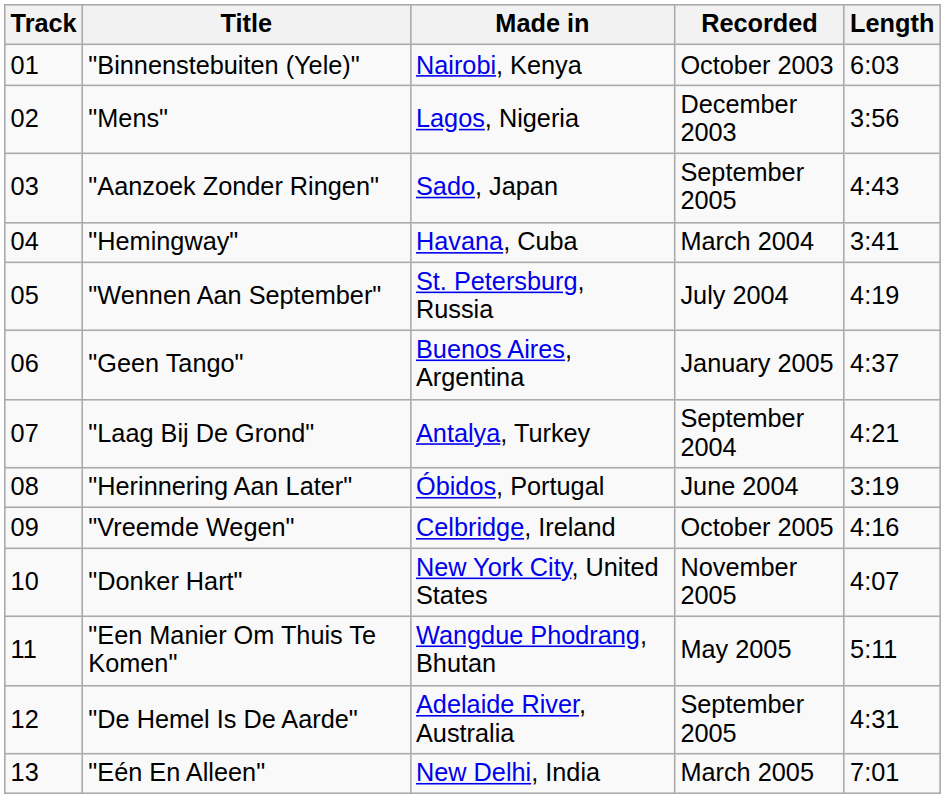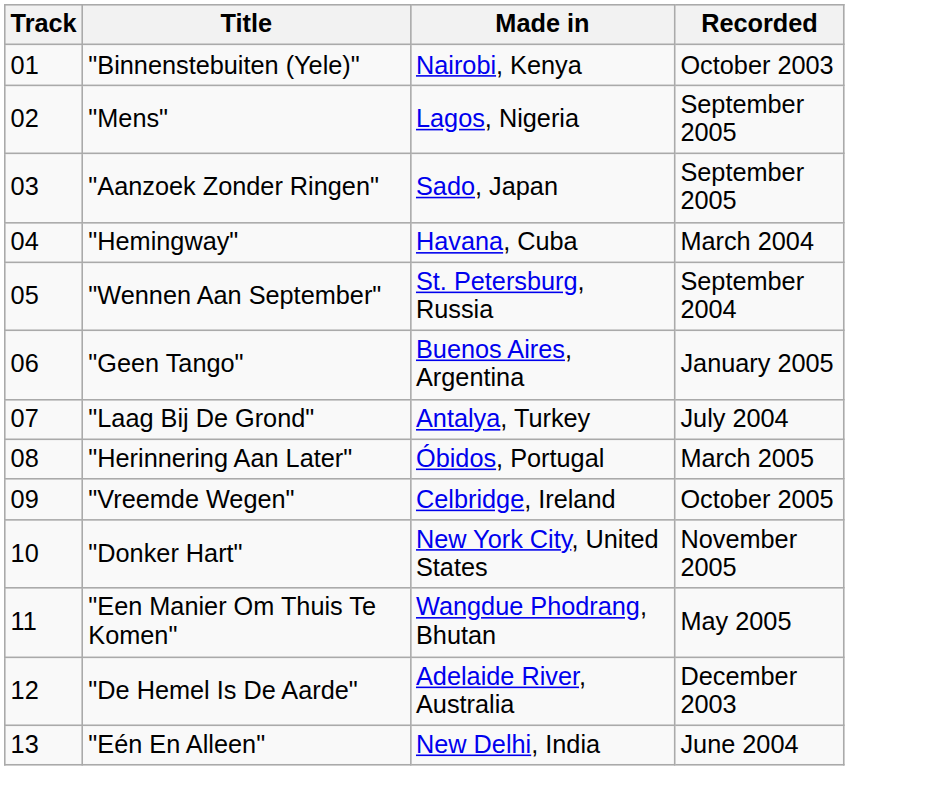 <table class="wikitable sortable">
 <tr>
 <th width="40px">Track</th>
 <th width="200px">Title</th>
 <th width="160px">Made in</th>
 <th width="100px">Recorded</th>
-<th width="50px">Length</th>
 </tr>
 <tr>
 <td>01</td>
 <td>"Binnenstebuiten (Yele)"</td>
 <td><a href='#'>Nairobi</a>, Kenya</td>
 <td>October 2003</td>
-<td>6:03</td>
 </tr>
 <tr>
 <td>02</td>
 <td>"Mens"</td>
 <td><a href='#'>Lagos</a>, Nigeria</td>
-<td>December 2003</td>
-<td>3:56</td>
+<td>September 2005</td>
 </tr>
 <tr>
 <td>03</td>
 <td>"Aanzoek Zonder Ringen"</td>
 <td><a href='#'>Sado</a>, Japan</td>
 <td>September 2005</td>
-<td>4:43</td>
 </tr>
 <tr>
 <td>04</td>
 <td>"Hemingway"</td>
 <td><a href='#'>Havana</a>, Cuba</td>
 <td>March 2004</td>
-<td>3:41</td>
 </tr>
 <tr>
 <td>05</td>
 <td>"Wennen Aan September"</td>
 <td><a href='#'>St. Petersburg</a>, Russia</td>
-<td>July 2004</td>
-<td>4:19</td>
+<td>September 2004</td>
 </tr>
 <tr>
 <td>06</td>
 <td>"Geen Tango"</td>
 <td><a href='#'>Buenos Aires</a>, Argentina</td>
 <td>January 2005</td>
-<td>4:37</td>
 </tr>
 <tr>
 <td>07</td>
 <td>"Laag Bij De Grond"</td>
 <td><a href='#'>Antalya</a>, Turkey</td>
-<td>September 2004</td>
-<td>4:21</td>
+<td>July 2004</td>
 </tr>
 <tr>
 <td>08</td>
 <td>"Herinnering Aan Later"</td>
 <td><a href='#'>Óbidos</a>, Portugal</td>
-<td>June 2004</td>
-<td>3:19</td>
+<td>March 2005</td>
 </tr>
 <tr>
 <td>09</td>
 <td>"Vreemde Wegen"</td>
 <td><a href='#'>Celbridge</a>, Ireland</td>
 <td>October 2005</td>
-<td>4:16</td>
 </tr>
 <tr>
 <td>10</td>
 <td>"Donker Hart"</td>
 <td><a href='#'>New York City</a>, United States</td>
 <td>November 2005</td>
-<td>4:07</td>
 </tr>
 <tr>
 <td>11</td>
 <td>"Een Manier Om Thuis Te Komen"</td>
 <td><a href='#'>Wangdue Phodrang</a>, Bhutan</td>
 <td>May 2005</td>
-<td>5:11</td>
 </tr>
 <tr>
 <td>12</td>
 <td>"De Hemel Is De Aarde"</td>
 <td><a href='#'>Adelaide River</a>, Australia</td>
-<td>September 2005</td>
-<td>4:31</td>
+<td>December 2003</td>
 </tr>
 <tr>
 <td>13</td>
 <td>"Eén En Alleen"</td>
 <td><a href='#'>New Delhi</a>, India</td>
-<td>March 2005</td>
-<td>7:01</td>
+<td>June 2004</td>
 </tr>
 </table>
